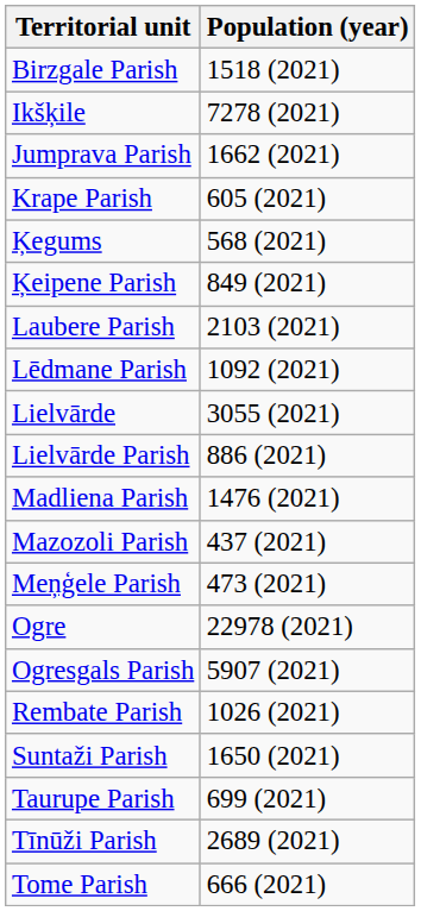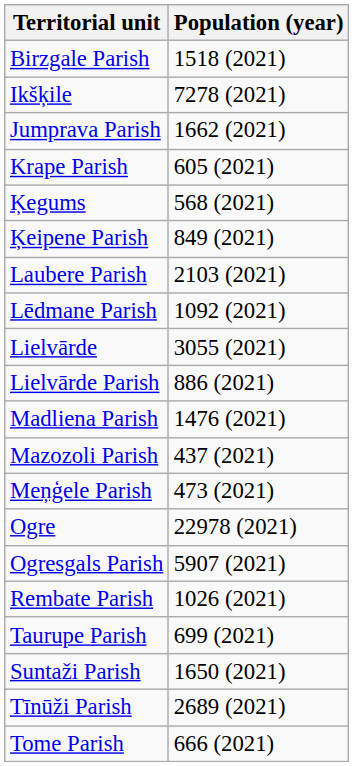 <table class="sortable wikitable">
 <tr>
 <th>Territorial unit</th>
 <th>Population (year)</th>
 </tr>
 <tr>
 <td><a href='#'>Birzgale Parish</a></td>
 <td>1518 (2021)</td>
 </tr>
 <tr>
 <td><a href='#'>Ikšķile</a></td>
 <td>7278 (2021)</td>
 </tr>
 <tr>
 <td><a href='#'>Jumprava Parish</a></td>
 <td>1662 (2021)</td>
 </tr>
 <tr>
 <td><a href='#'>Krape Parish</a></td>
 <td>605 (2021)</td>
 </tr>
 <tr>
 <td><a href='#'>Ķegums</a></td>
 <td>568 (2021)</td>
 </tr>
 <tr>
 <td><a href='#'>Ķeipene Parish</a></td>
 <td>849 (2021)</td>
 </tr>
 <tr>
 <td><a href='#'>Laubere Parish</a></td>
 <td>2103 (2021)</td>
 </tr>
 <tr>
 <td><a href='#'>Lēdmane Parish</a></td>
 <td>1092 (2021)</td>
 </tr>
 <tr>
 <td><a href='#'>Lielvārde</a></td>
 <td>3055 (2021)</td>
 </tr>
 <tr>
 <td><a href='#'>Lielvārde Parish</a></td>
 <td>886 (2021)</td>
 </tr>
 <tr>
 <td><a href='#'>Madliena Parish</a></td>
 <td>1476 (2021)</td>
 </tr>
 <tr>
 <td><a href='#'>Mazozoli Parish</a></td>
 <td>437 (2021)</td>
 </tr>
 <tr>
 <td><a href='#'>Meņģele Parish</a></td>
 <td>473 (2021)</td>
 </tr>
 <tr>
 <td><a href='#'>Ogre</a></td>
 <td>22978 (2021)</td>
 </tr>
 <tr>
 <td><a href='#'>Ogresgals Parish</a></td>
 <td>5907 (2021)</td>
 </tr>
 <tr>
 <td><a href='#'>Rembate Parish</a></td>
 <td>1026 (2021)</td>
 </tr>
 <tr>
+<td><a href='#'>Taurupe Parish</a></td>
+<td>699 (2021)</td>
+</tr>
+<tr>
 <td><a href='#'>Suntaži Parish</a></td>
 <td>1650 (2021)</td>
-</tr>
-<tr>
-<td><a href='#'>Taurupe Parish</a></td>
-<td>699 (2021)</td>
 </tr>
 <tr>
 <td><a href='#'>Tīnūži Parish</a></td>
 <td>2689 (2021)</td>
 </tr>
 <tr>
 <td><a href='#'>Tome Parish</a></td>
 <td>666 (2021)</td>
 </tr>
 </table>
